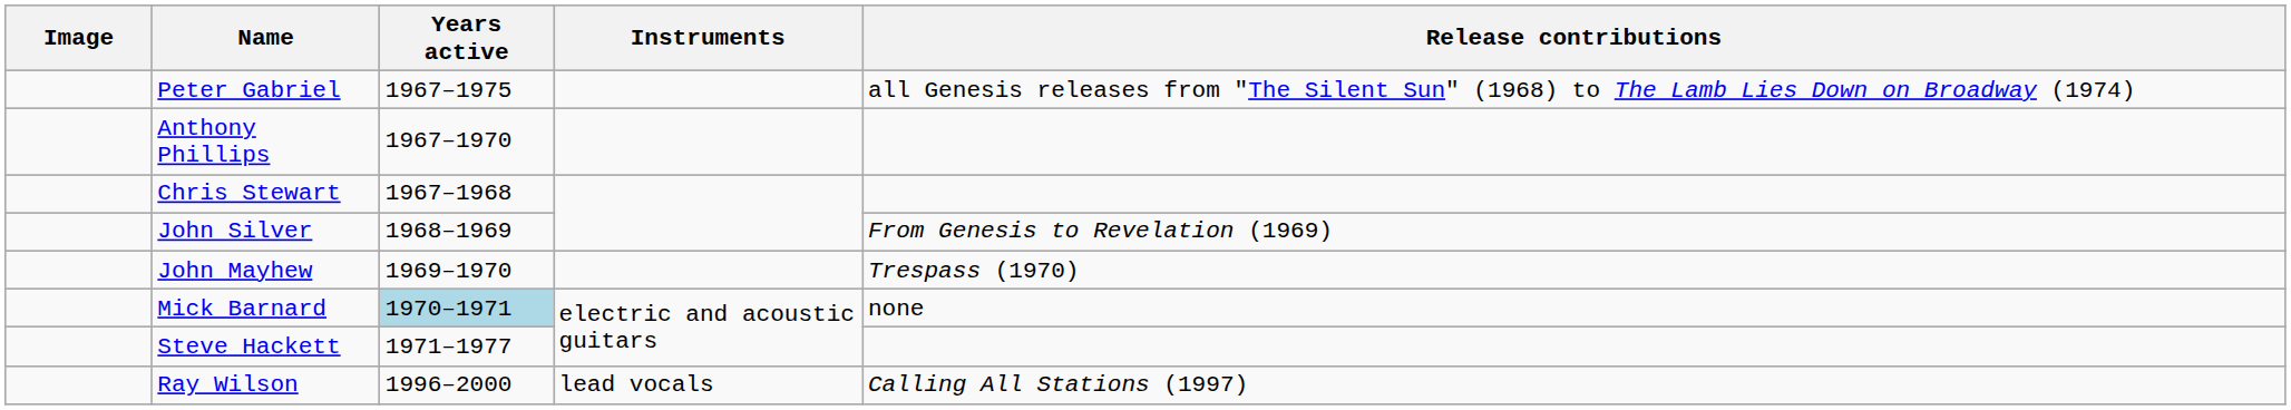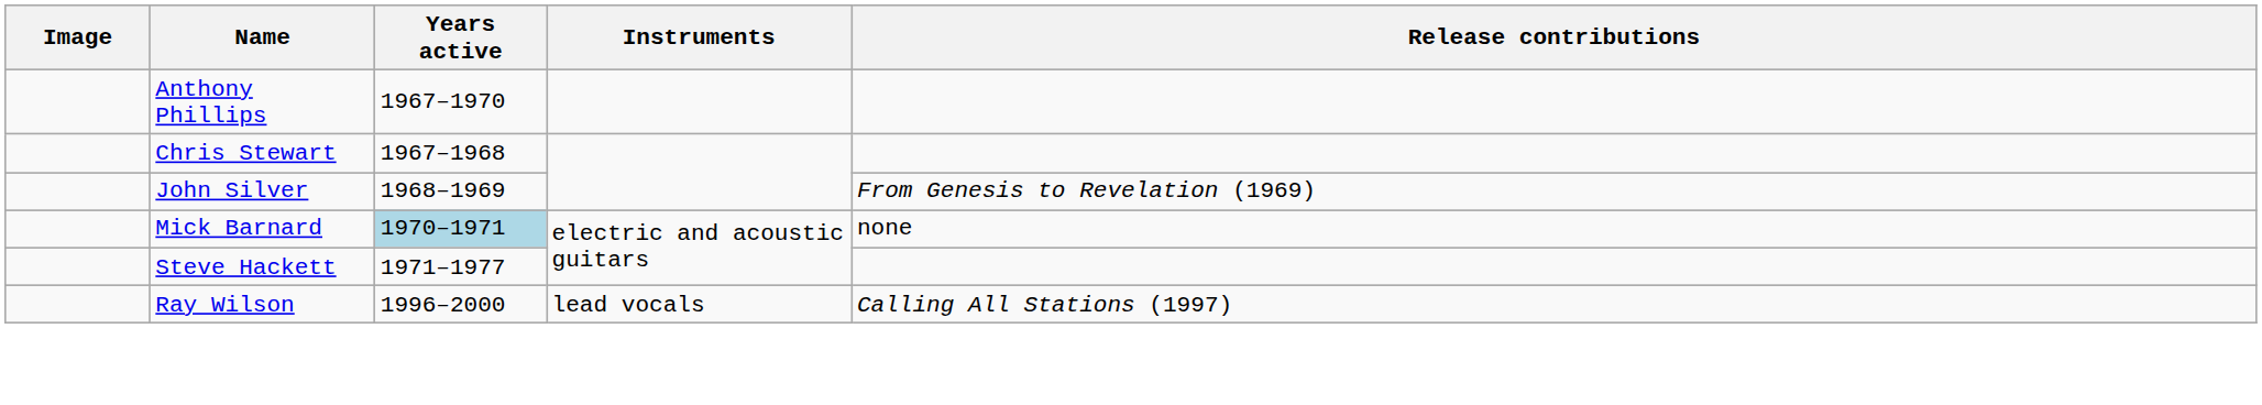 <table class="wikitable" border="1" width=100%>
 <tr>
 <th width="75">Image</th>
 <th width="120">Name</th>
 <th width="90">Years active</th>
 <th width="165">Instruments</th>
 <th>Release contributions</th>
-</tr>
-<tr>
-<td></td>
-<td><a href='#'>Peter Gabriel</a></td>
-<td>1967–1975</td>
-<td></td>
-<td>all Genesis releases from "<a href='#'>The Silent Sun</a>" (1968) to <em><a href='#'>The Lamb Lies Down on Broadway</a></em> (1974)</td>
 </tr>
 <tr>
 <td></td>
 <td><a href='#'>Anthony Phillips</a></td>
 <td>1967–1970</td>
 <td></td>
 <td></td>
 </tr>
 <tr>
 <td></td>
 <td><a href='#'>Chris Stewart</a></td>
 <td>1967–1968</td>
 <td rowspan="2"></td>
 <td></td>
 </tr>
 <tr>
 <td></td>
 <td><a href='#'>John Silver</a></td>
 <td>1968–1969</td>
 <td><em>From Genesis to Revelation</em> (1969)</td>
 </tr>
 <tr>
 <td></td>
-<td><a href='#'>John Mayhew</a></td>
-<td>1969–1970 </td>
-<td></td>
-<td><em>Trespass</em> (1970)</td>
-</tr>
-<tr>
-<td></td>
 <td><a href='#'>Mick Barnard</a></td>
 <td style="background: lightblue;">1970–1971</td>
 <td rowspan="2">electric and acoustic guitars</td>
 <td>none </td>
 </tr>
 <tr>
 <td></td>
 <td><a href='#'>Steve Hackett</a></td>
 <td>1971–1977</td>
 <td></td>
 </tr>
 <tr>
 <td></td>
 <td><a href='#'>Ray Wilson</a></td>
 <td>1996–2000</td>
 <td>lead vocals</td>
 <td><em>Calling All Stations</em> (1997)</td>
 </tr>
 </table>
